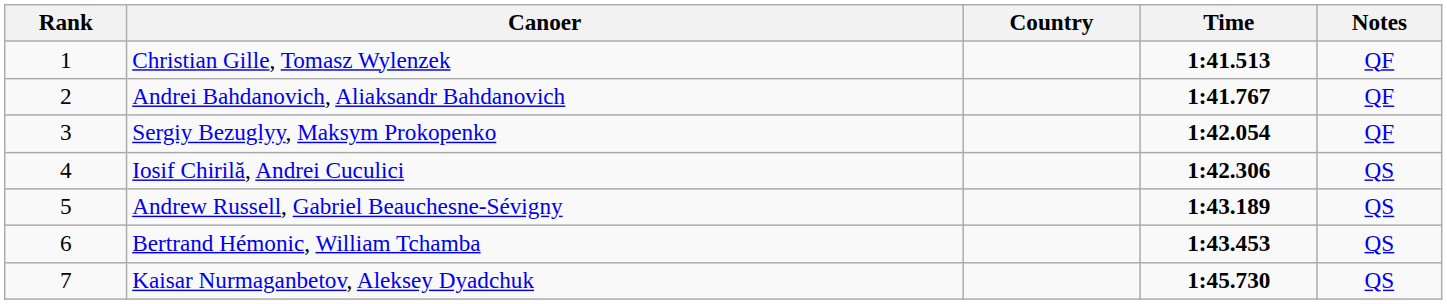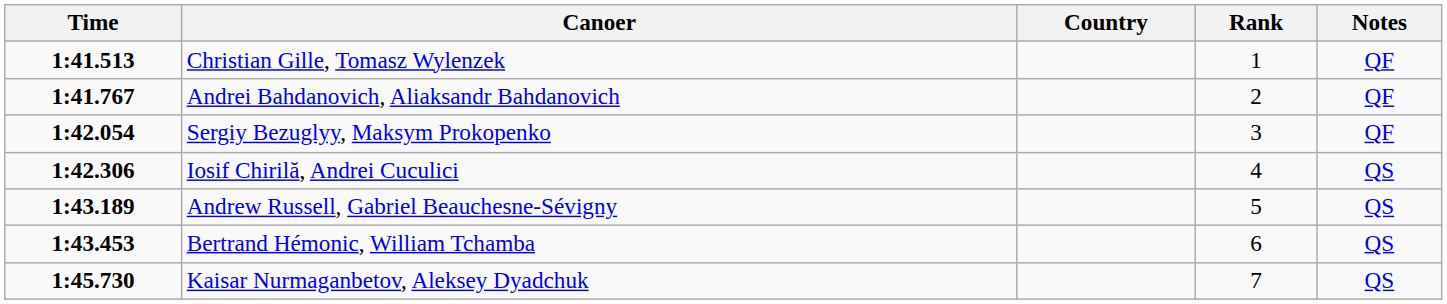 <table class="wikitable sortable" width=50% style="text-align:center">
 <tr>
-<th>Rank</th>
+<th>Time</th>
 <th>Canoer</th>
 <th>Country</th>
-<th>Time</th>
+<th>Rank</th>
 <th>Notes</th>
 </tr>
 <tr>
-<td>1</td>
+<td><strong>1:41.513</strong></td>
 <td align=left><a href='#'>Christian Gille</a>, <a href='#'>Tomasz Wylenzek</a></td>
 <td align=left></td>
-<td><strong>1:41.513</strong></td>
+<td>1</td>
 <td><a href='#'>QF</a></td>
 </tr>
 <tr>
-<td>2</td>
+<td><strong>1:41.767</strong></td>
 <td align=left><a href='#'>Andrei Bahdanovich</a>, <a href='#'>Aliaksandr Bahdanovich</a></td>
 <td align=left></td>
-<td><strong>1:41.767</strong></td>
+<td>2</td>
 <td><a href='#'>QF</a></td>
 </tr>
 <tr>
-<td>3</td>
+<td><strong>1:42.054</strong></td>
 <td align=left><a href='#'>Sergiy Bezuglyy</a>, <a href='#'>Maksym Prokopenko</a></td>
 <td align=left></td>
-<td><strong>1:42.054</strong></td>
+<td>3</td>
 <td><a href='#'>QF</a></td>
 </tr>
 <tr>
-<td>4</td>
+<td><strong>1:42.306</strong></td>
 <td align=left><a href='#'>Iosif Chirilă</a>, <a href='#'>Andrei Cuculici</a></td>
 <td align=left></td>
-<td><strong>1:42.306</strong></td>
+<td>4</td>
 <td><a href='#'>QS</a></td>
 </tr>
 <tr>
-<td>5</td>
+<td><strong>1:43.189</strong></td>
 <td align=left><a href='#'>Andrew Russell</a>, <a href='#'>Gabriel Beauchesne-Sévigny</a></td>
 <td align=left></td>
-<td><strong>1:43.189</strong></td>
+<td>5</td>
 <td><a href='#'>QS</a></td>
 </tr>
 <tr>
-<td>6</td>
+<td><strong>1:43.453</strong></td>
 <td align=left><a href='#'>Bertrand Hémonic</a>, <a href='#'>William Tchamba</a></td>
 <td align=left></td>
-<td><strong>1:43.453</strong></td>
+<td>6</td>
 <td><a href='#'>QS</a></td>
 </tr>
 <tr>
-<td>7</td>
+<td><strong>1:45.730</strong></td>
 <td align=left><a href='#'>Kaisar Nurmaganbetov</a>, <a href='#'>Aleksey Dyadchuk</a></td>
 <td align=left></td>
-<td><strong>1:45.730</strong></td>
+<td>7</td>
 <td><a href='#'>QS</a></td>
 </tr>
 </table>
